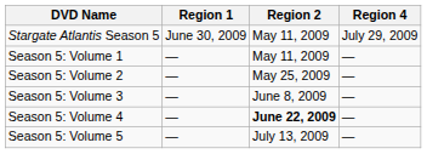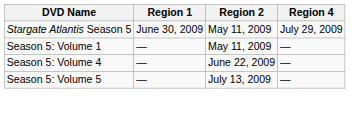 <table class="wikitable">
 <tr>
 <th>DVD Name</th>
 <th>Region 1</th>
 <th>Region 2</th>
 <th>Region 4</th>
 </tr>
 <tr>
 <td><em>Stargate Atlantis</em> Season 5</td>
 <td>June 30, 2009</td>
 <td>May 11, 2009</td>
 <td>July 29, 2009</td>
 </tr>
 <tr>
 <td>Season 5: Volume 1</td>
 <td>—</td>
 <td>May 11, 2009</td>
 <td>—</td>
 </tr>
 <tr>
-<td>Season 5: Volume 2</td>
-<td>—</td>
-<td>May 25, 2009</td>
-<td>—</td>
-</tr>
-<tr>
-<td>Season 5: Volume 3</td>
-<td>—</td>
-<td>June 8, 2009</td>
-<td>—</td>
-</tr>
-<tr>
 <td>Season 5: Volume 4</td>
 <td>—</td>
-<td><strong>June 22, 2009</strong></td>
+<td>June 22, 2009</td>
 <td>—</td>
 </tr>
 <tr>
 <td>Season 5: Volume 5</td>
 <td>—</td>
 <td>July 13, 2009</td>
 <td>—</td>
 </tr>
 </table>
